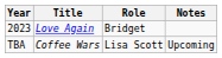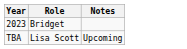 <table class="wikitable sortable">
 <tr>
 <th>Year</th>
-<th>Title</th>
 <th>Role</th>
 <th>Notes</th>
 </tr>
 <tr>
 <td>2023</td>
-<td><em><a href='#'>Love Again</a></em></td>
 <td>Bridget</td>
 <td></td>
 </tr>
 <tr>
 <td>TBA</td>
-<td><em>Coffee Wars</em></td>
 <td>Lisa Scott</td>
 <td>Upcoming</td>
 </tr>
 </table>
